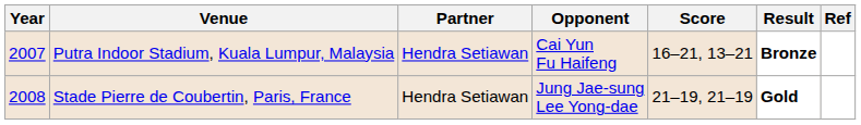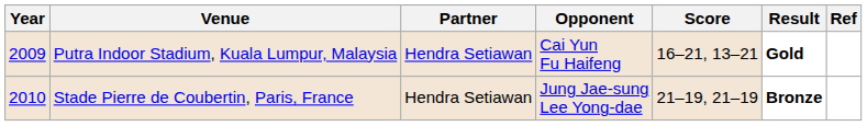 <table class="sortable wikitable" style="font-size: 90%">
 <tr>
 <th>Year</th>
 <th>Venue</th>
 <th>Partner</th>
 <th>Opponent</th>
 <th>Score</th>
 <th>Result</th>
 <th>Ref</th>
 </tr>
 <tr style="background:#F3E6D7">
-<td align="center"><a href='#'>2007</a></td>
+<td align="center"><a href='#'>2009</a></td>
 <td align="left"><a href='#'>Putra Indoor Stadium</a>, <a href='#'>Kuala Lumpur, Malaysia</a></td>
 <td align="left"> <a href='#'>Hendra Setiawan</a></td>
 <td align="left"> <a href='#'>Cai Yun</a> <br>  <a href='#'>Fu Haifeng</a></td>
 <td align="left">16–21, 13–21</td>
-<td style="text-align:center; background:white"> <strong>Bronze</strong></td>
+<td style="text-align:left; background:white"> <strong>Gold</strong></td>
 <td style="text-align:center; background:white"></td>
 </tr>
 <tr style="background:#F3E6D7">
-<td align="center"><a href='#'>2008</a></td>
+<td align="center"><a href='#'>2010</a></td>
 <td align="left"><a href='#'>Stade Pierre de Coubertin</a>, <a href='#'>Paris, France</a></td>
 <td align="left"> Hendra Setiawan</td>
 <td align="left"> <a href='#'>Jung Jae-sung</a> <br>  <a href='#'>Lee Yong-dae</a></td>
 <td align="left">21–19, 21–19</td>
-<td style="text-align:left; background:white"> <strong>Gold</strong></td>
+<td style="text-align:center; background:white"> <strong>Bronze</strong></td>
 <td style="text-align:center; background:white"></td>
 </tr>
 </table>
